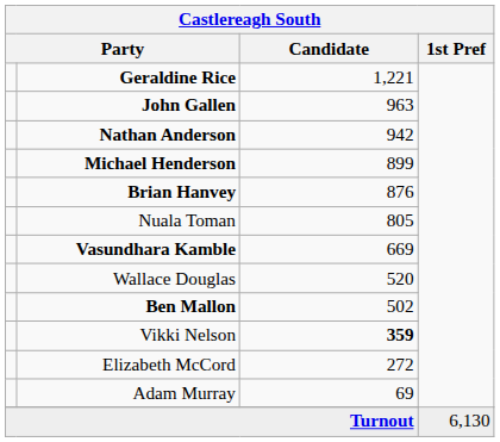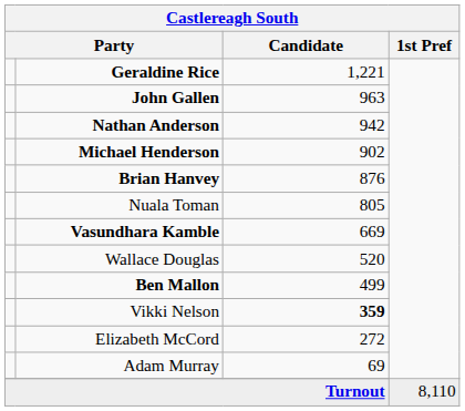 <table class="wikitable">
 <tr>
 <th colspan="4" align="center"><a href='#'>Castlereagh South</a></th>
 </tr>
 <tr>
 <th colspan="2" align="center" width=200>Party</th>
 <th width=150>Candidate</th>
 <th width=60>1st Pref</th>
 </tr>
 <tr>
 <td></td>
 <td align="right"><strong>Geraldine Rice</strong></td>
 <td align="right">1,221</td>
 </tr>
 <tr>
 <td></td>
 <td align="right"><strong>John Gallen</strong></td>
 <td align="right">963</td>
 </tr>
 <tr>
 <td></td>
 <td align="right"><strong>Nathan Anderson</strong></td>
 <td align="right">942</td>
 </tr>
 <tr>
 <td></td>
 <td align="right"><strong>Michael Henderson</strong></td>
-<td align="right">899</td>
+<td align="right">902</td>
 </tr>
 <tr>
 <td></td>
 <td align="right"><strong>Brian Hanvey</strong></td>
 <td align="right">876</td>
 </tr>
 <tr>
 <td></td>
 <td align="right">Nuala Toman</td>
 <td align="right">805</td>
 </tr>
 <tr>
 <td></td>
 <td align="right"><strong>Vasundhara Kamble</strong></td>
 <td align="right">669</td>
 </tr>
 <tr>
 <td></td>
 <td align="right">Wallace Douglas</td>
 <td align="right">520</td>
 </tr>
 <tr>
 <td></td>
 <td align="right"><strong>Ben Mallon</strong></td>
-<td align="right">502</td>
+<td align="right">499</td>
 </tr>
 <tr>
 <td></td>
 <td align="right">Vikki Nelson</td>
 <td align="right"><strong>359</strong></td>
 </tr>
 <tr>
 <td></td>
 <td align="right">Elizabeth McCord</td>
 <td align="right">272</td>
 </tr>
 <tr>
 <td></td>
 <td align="right">Adam Murray</td>
 <td align="right">69</td>
 </tr>
 <tr>
 </tr>
 <tr bgcolor="EEEEEE">
 <td colspan=3 align="right"><strong><a href='#'>Turnout</a></strong></td>
-<td align="right">6,130</td>
+<td align="right">8,110</td>
 </tr>
 </table>
